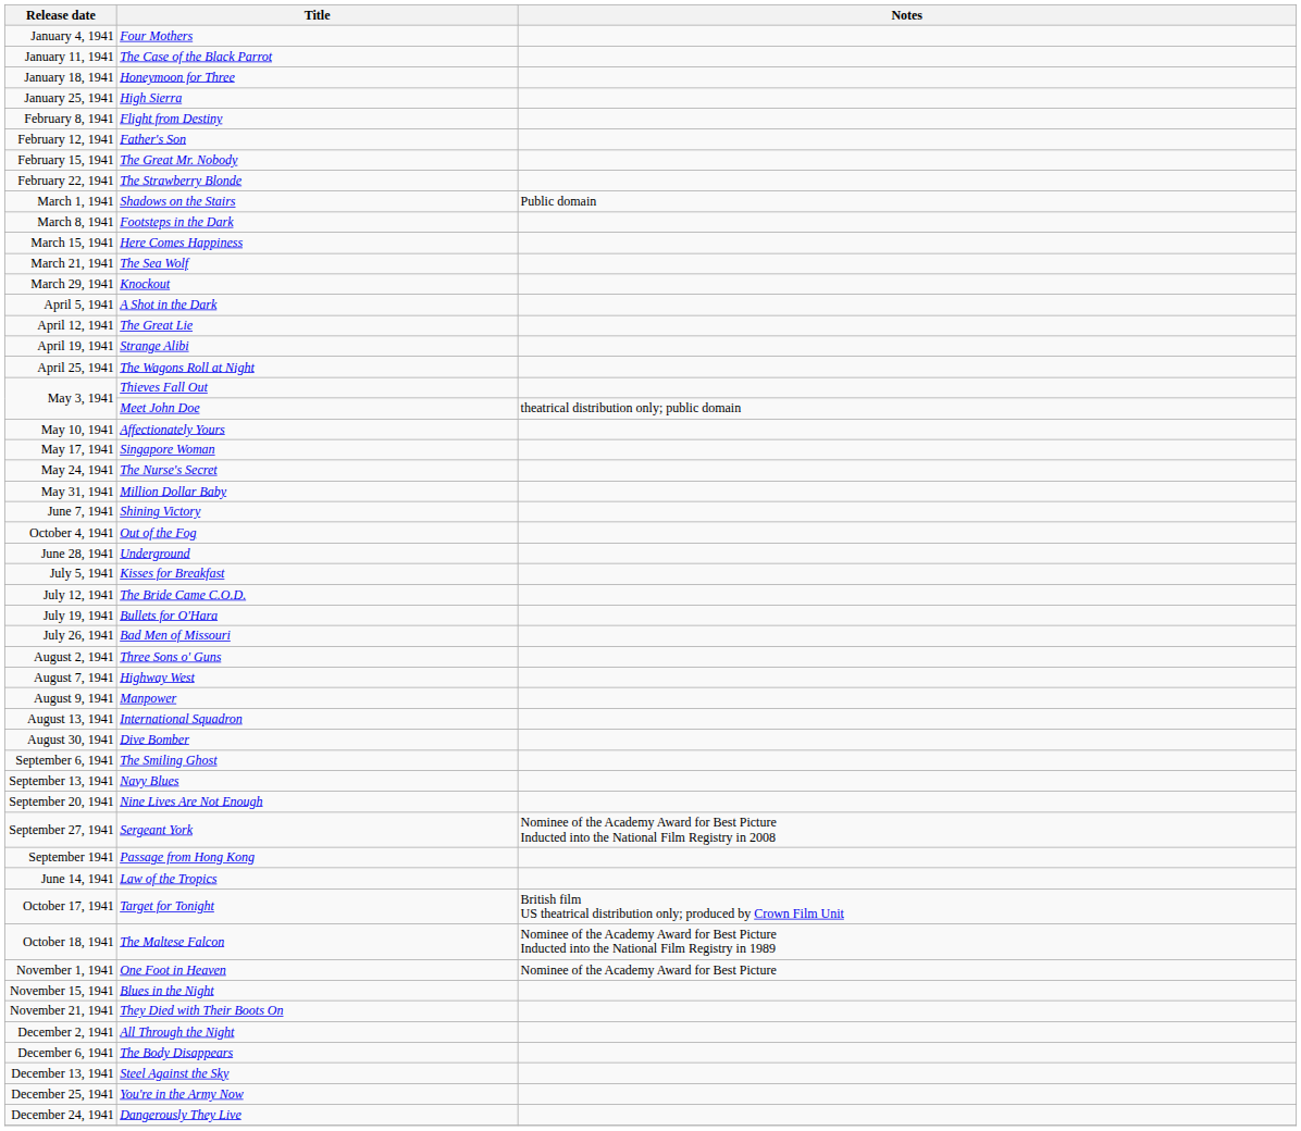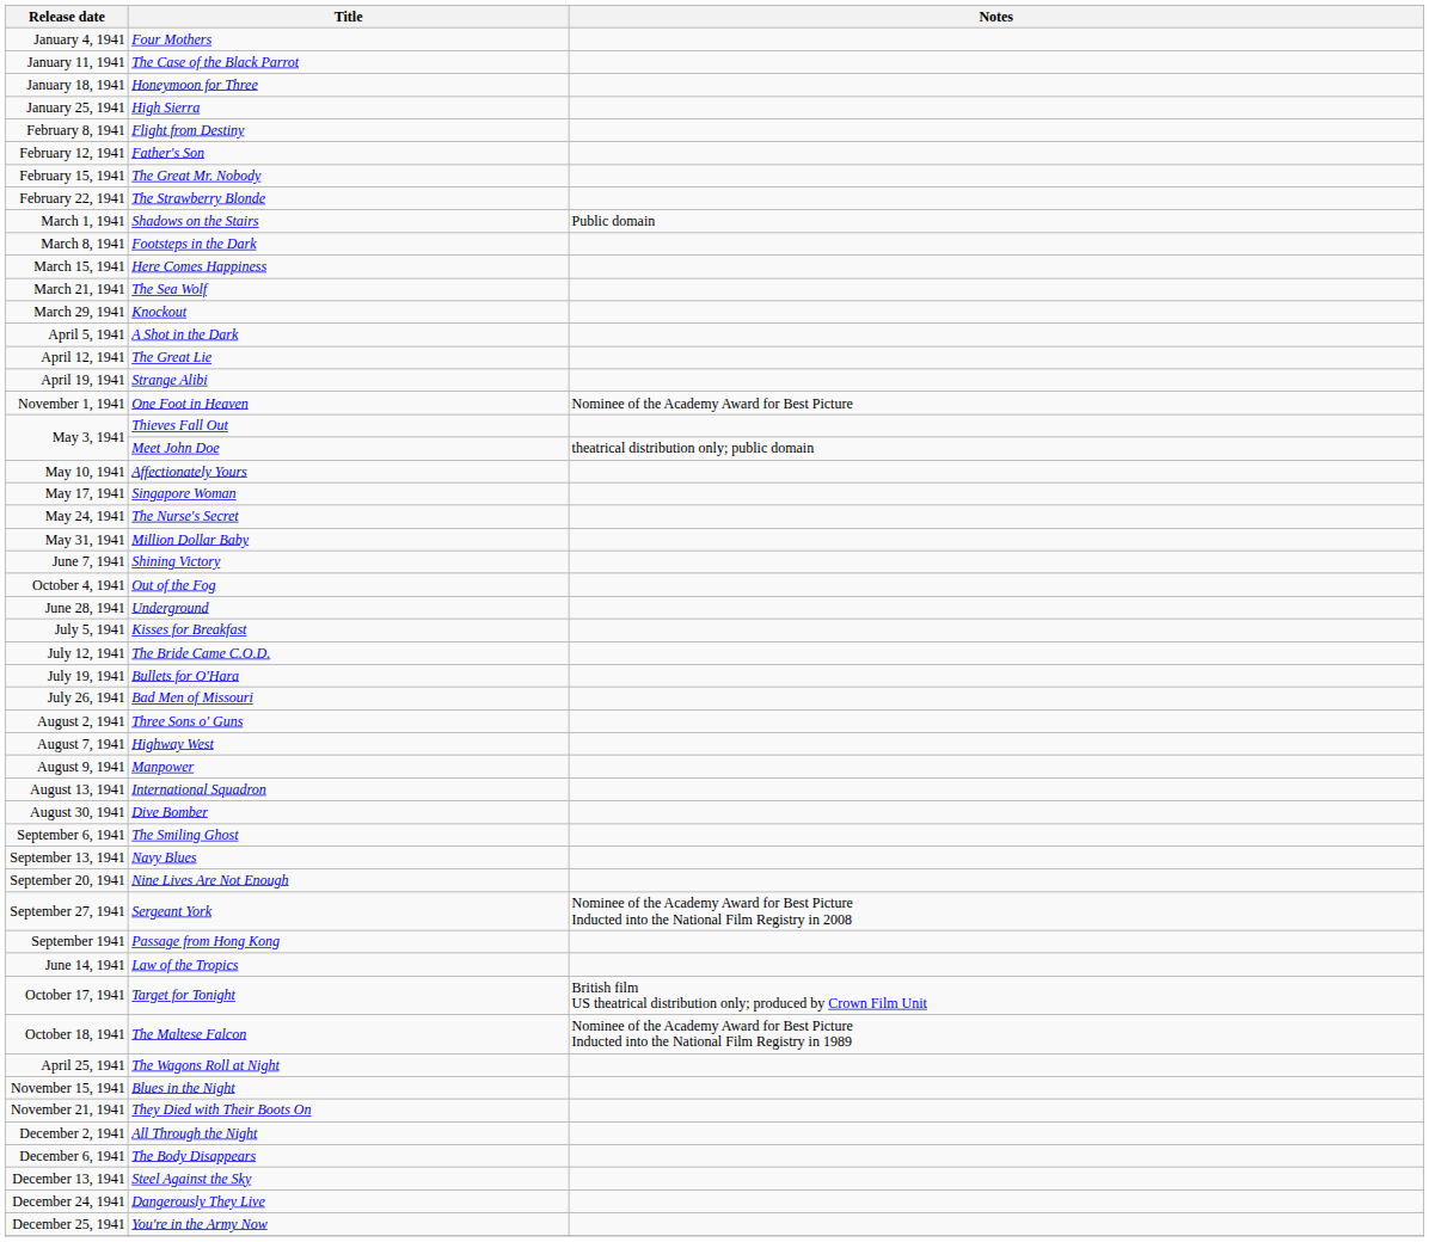 <table class="wikitable sortable" style="width:100%;">
 <tr>
 <th scope="col" style="width:130px;">Release date</th>
 <th>Title</th>
 <th>Notes</th>
 </tr>
 <tr>
 <td style="text-align:right;">January 4, 1941</td>
 <td><em><a href='#'>Four Mothers</a></em></td>
 <td></td>
 </tr>
 <tr>
 <td style="text-align:right;">January 11, 1941</td>
 <td><em><a href='#'>The Case of the Black Parrot</a></em></td>
 <td></td>
 </tr>
 <tr>
 <td style="text-align:right;">January 18, 1941</td>
 <td><em><a href='#'>Honeymoon for Three</a></em></td>
 <td></td>
 </tr>
 <tr>
 <td style="text-align:right;">January 25, 1941</td>
 <td><em><a href='#'>High Sierra</a></em></td>
 <td></td>
 </tr>
 <tr>
 <td style="text-align:right;">February 8, 1941</td>
 <td><em><a href='#'>Flight from Destiny</a></em></td>
 <td></td>
 </tr>
 <tr>
 <td style="text-align:right;">February 12, 1941</td>
 <td><em><a href='#'>Father's Son</a></em></td>
 <td></td>
 </tr>
 <tr>
 <td style="text-align:right;">February 15, 1941</td>
 <td><em><a href='#'>The Great Mr. Nobody</a></em></td>
 <td></td>
 </tr>
 <tr>
 <td style="text-align:right;">February 22, 1941</td>
 <td><em><a href='#'>The Strawberry Blonde</a></em></td>
 <td></td>
 </tr>
 <tr>
 <td style="text-align:right;">March 1, 1941</td>
 <td><em><a href='#'>Shadows on the Stairs</a></em></td>
 <td>Public domain</td>
 </tr>
 <tr>
 <td style="text-align:right;">March 8, 1941</td>
 <td><em><a href='#'>Footsteps in the Dark</a></em></td>
 <td></td>
 </tr>
 <tr>
 <td style="text-align:right;">March 15, 1941</td>
 <td><em><a href='#'>Here Comes Happiness</a></em></td>
 <td></td>
 </tr>
 <tr>
 <td style="text-align:right;">March 21, 1941</td>
 <td><em><a href='#'>The Sea Wolf</a></em></td>
 <td></td>
 </tr>
 <tr>
 <td style="text-align:right;">March 29, 1941</td>
 <td><em><a href='#'>Knockout</a></em></td>
 <td></td>
 </tr>
 <tr>
 <td style="text-align:right;">April 5, 1941</td>
 <td><em><a href='#'>A Shot in the Dark</a></em></td>
 <td></td>
 </tr>
 <tr>
 <td style="text-align:right;">April 12, 1941</td>
 <td><em><a href='#'>The Great Lie</a></em></td>
 <td></td>
 </tr>
 <tr>
 <td style="text-align:right;">April 19, 1941</td>
 <td><em><a href='#'>Strange Alibi</a></em></td>
 <td></td>
 </tr>
 <tr>
-<td style="text-align:right;">April 25, 1941</td>
-<td><em><a href='#'>The Wagons Roll at Night</a></em></td>
-<td></td>
+<td style="text-align:right;">November 1, 1941</td>
+<td><em><a href='#'>One Foot in Heaven</a></em></td>
+<td>Nominee of the Academy Award for Best Picture</td>
 </tr>
 <tr>
 <td style="text-align:right;" rowspan="2">May 3, 1941</td>
 <td><em><a href='#'>Thieves Fall Out</a></em></td>
 <td></td>
 </tr>
 <tr>
 <td><em><a href='#'>Meet John Doe</a></em></td>
 <td>theatrical distribution only; public domain</td>
 </tr>
 <tr>
 <td style="text-align:right;">May 10, 1941</td>
 <td><em><a href='#'>Affectionately Yours</a></em></td>
 <td></td>
 </tr>
 <tr>
 <td style="text-align:right;">May 17, 1941</td>
 <td><em><a href='#'>Singapore Woman</a></em></td>
 <td></td>
 </tr>
 <tr>
 <td style="text-align:right;">May 24, 1941</td>
 <td><em><a href='#'>The Nurse's Secret</a></em></td>
 <td></td>
 </tr>
 <tr>
 <td style="text-align:right;">May 31, 1941</td>
 <td><em><a href='#'>Million Dollar Baby</a></em></td>
 <td></td>
 </tr>
 <tr>
 <td style="text-align:right;">June 7, 1941</td>
 <td><em><a href='#'>Shining Victory</a></em></td>
 <td></td>
 </tr>
 <tr>
 <td style="text-align:right;">October 4, 1941</td>
 <td><em><a href='#'>Out of the Fog</a></em></td>
 <td></td>
 </tr>
 <tr>
 <td style="text-align:right;">June 28, 1941</td>
 <td><em><a href='#'>Underground</a></em></td>
 <td></td>
 </tr>
 <tr>
 <td style="text-align:right;">July 5, 1941</td>
 <td><em><a href='#'>Kisses for Breakfast</a></em></td>
 <td></td>
 </tr>
 <tr>
 <td style="text-align:right;">July 12, 1941</td>
 <td><em><a href='#'>The Bride Came C.O.D.</a></em></td>
 <td></td>
 </tr>
 <tr>
 <td style="text-align:right;">July 19, 1941</td>
 <td><em><a href='#'>Bullets for O'Hara</a></em></td>
 <td></td>
 </tr>
 <tr>
 <td style="text-align:right;">July 26, 1941</td>
 <td><em><a href='#'>Bad Men of Missouri</a></em></td>
 <td></td>
 </tr>
 <tr>
 <td style="text-align:right;">August 2, 1941</td>
 <td><em><a href='#'>Three Sons o' Guns</a></em></td>
 <td></td>
 </tr>
 <tr>
 <td style="text-align:right;">August 7, 1941</td>
 <td><em><a href='#'>Highway West</a></em></td>
 <td></td>
 </tr>
 <tr>
 <td style="text-align:right;">August 9, 1941</td>
 <td><em><a href='#'>Manpower</a></em></td>
 <td></td>
 </tr>
 <tr>
 <td style="text-align:right;">August 13, 1941</td>
 <td><em><a href='#'>International Squadron</a></em></td>
 <td></td>
 </tr>
 <tr>
 <td style="text-align:right;">August 30, 1941</td>
 <td><em><a href='#'>Dive Bomber</a></em></td>
 <td></td>
 </tr>
 <tr>
 <td style="text-align:right;">September 6, 1941</td>
 <td><em><a href='#'>The Smiling Ghost</a></em></td>
 <td></td>
 </tr>
 <tr>
 <td style="text-align:right;">September 13, 1941</td>
 <td><em><a href='#'>Navy Blues</a></em></td>
 <td></td>
 </tr>
 <tr>
 <td style="text-align:right;">September 20, 1941</td>
 <td><em><a href='#'>Nine Lives Are Not Enough</a></em></td>
 <td></td>
 </tr>
 <tr>
 <td style="text-align:right;">September 27, 1941</td>
 <td><em><a href='#'>Sergeant York</a></em></td>
 <td>Nominee of the Academy Award for Best Picture<br>Inducted into the National Film Registry in 2008</td>
 </tr>
 <tr>
 <td style="text-align:right;">September 1941</td>
 <td><em><a href='#'>Passage from Hong Kong</a></em></td>
 <td></td>
 </tr>
 <tr>
 <td style="text-align:right;">June 14, 1941</td>
 <td><em><a href='#'>Law of the Tropics</a></em></td>
 <td></td>
 </tr>
 <tr>
 <td style="text-align:right;">October 17, 1941</td>
 <td><em><a href='#'>Target for Tonight</a></em></td>
 <td>British film<br>US theatrical distribution only; produced by <a href='#'>Crown Film Unit</a></td>
 </tr>
 <tr>
 <td style="text-align:right;">October 18, 1941</td>
 <td><em><a href='#'>The Maltese Falcon</a></em></td>
 <td>Nominee of the Academy Award for Best Picture<br>Inducted into the National Film Registry in 1989</td>
 </tr>
 <tr>
-<td style="text-align:right;">November 1, 1941</td>
-<td><em><a href='#'>One Foot in Heaven</a></em></td>
-<td>Nominee of the Academy Award for Best Picture</td>
+<td style="text-align:right;">April 25, 1941</td>
+<td><em><a href='#'>The Wagons Roll at Night</a></em></td>
+<td></td>
 </tr>
 <tr>
 <td style="text-align:right;">November 15, 1941</td>
 <td><em><a href='#'>Blues in the Night</a></em></td>
 <td></td>
 </tr>
 <tr>
 <td style="text-align:right;">November 21, 1941</td>
 <td><em><a href='#'>They Died with Their Boots On</a></em></td>
 <td></td>
 </tr>
 <tr>
 <td style="text-align:right;">December 2, 1941</td>
 <td><em><a href='#'>All Through the Night</a></em></td>
 <td></td>
 </tr>
 <tr>
 <td style="text-align:right;">December 6, 1941</td>
 <td><em><a href='#'>The Body Disappears</a></em></td>
 <td></td>
 </tr>
 <tr>
 <td style="text-align:right;">December 13, 1941</td>
 <td><em><a href='#'>Steel Against the Sky</a></em></td>
 <td></td>
 </tr>
 <tr>
+<td style="text-align:right;">December 24, 1941</td>
+<td><em><a href='#'>Dangerously They Live</a></em></td>
+<td></td>
+</tr>
+<tr>
 <td style="text-align:right;">December 25, 1941</td>
 <td><em><a href='#'>You're in the Army Now</a></em></td>
 <td></td>
 </tr>
 <tr>
-<td style="text-align:right;">December 24, 1941</td>
-<td><em><a href='#'>Dangerously They Live</a></em></td>
-<td></td>
-</tr>
-<tr>
 </tr>
 </table>
